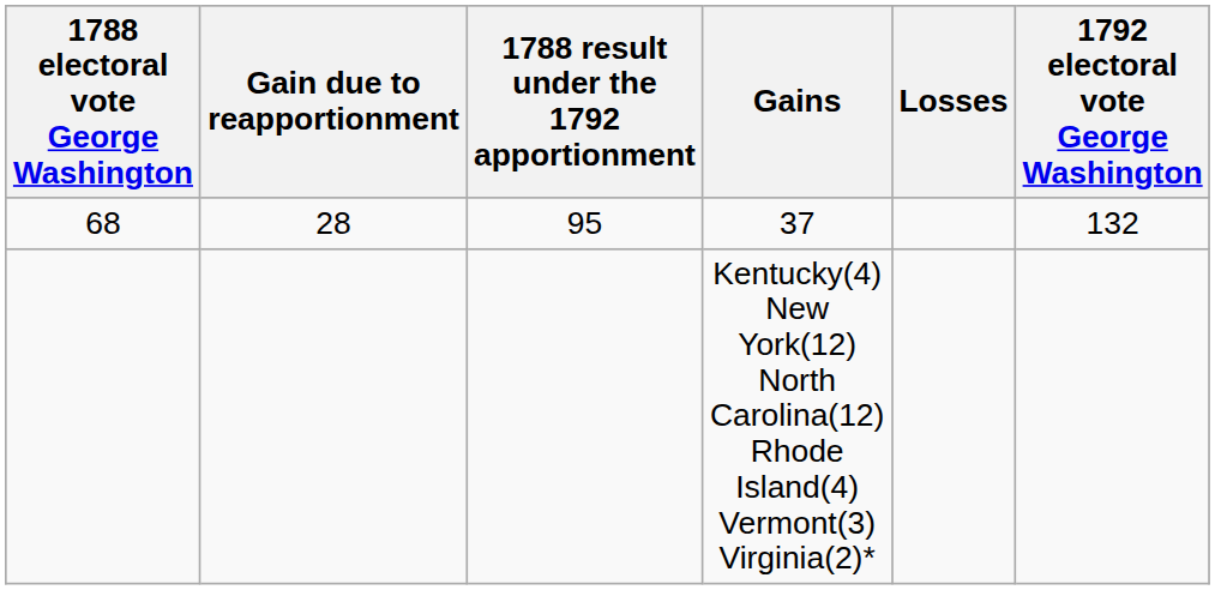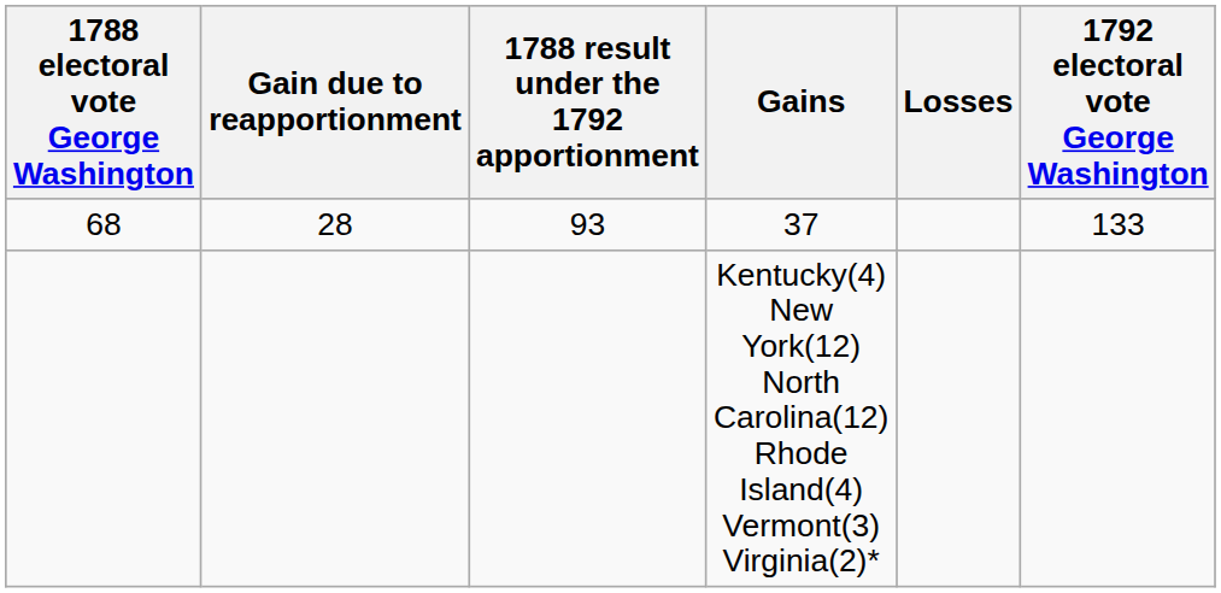 <table class="wikitable" style="text-align:center">
 <tr>
 <th>1788 electoral vote<br><a href='#'>George Washington</a></th>
 <th>Gain due to<br>reapportionment</th>
 <th>1788 result<br>under the 1792<br>apportionment</th>
 <th>Gains</th>
 <th>Losses</th>
 <th>1792 electoral vote<br><a href='#'>George Washington </a></th>
 </tr>
 <tr>
 <td>68</td>
 <td> 28</td>
-<td>95</td>
+<td>93</td>
 <td> 37</td>
 <td></td>
-<td>132</td>
+<td>133</td>
 </tr>
 <tr>
 <td></td>
 <td></td>
 <td></td>
 <td>Kentucky(4)<br>New York(12)<br>North Carolina(12)<br>Rhode Island(4)<br>Vermont(3)<br>Virginia(2)*</td>
 <td></td>
 <td></td>
 </tr>
 </table>
